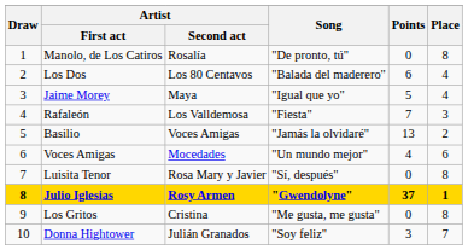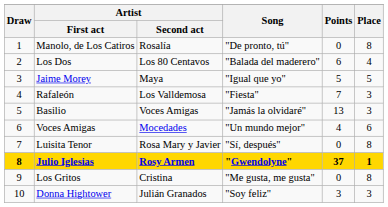 <table class="sortable wikitable" style="margin: 1em auto 1em auto; text-align:center">
 <tr>
 </tr>
 <tr>
 <th rowspan="2">Draw</th>
 <th colspan="2">Artist</th>
 <th rowspan="2">Song</th>
 <th rowspan="2">Points</th>
 <th rowspan="2">Place</th>
 </tr>
 <tr>
 <th>First act</th>
 <th>Second act</th>
 </tr>
 <tr>
 <td>1</td>
 <td align="left">Manolo, de Los Catiros</td>
 <td align="left">Rosalía</td>
 <td align="left">"De pronto, tú"</td>
 <td>0</td>
 <td>8</td>
 </tr>
 <tr>
 <td>2</td>
 <td align="left">Los Dos</td>
 <td align="left">Los 80 Centavos</td>
 <td align="left">"Balada del maderero"</td>
 <td>6</td>
 <td>4</td>
 </tr>
 <tr>
 <td>3</td>
 <td align="left"><a href='#'>Jaime Morey</a></td>
 <td align="left">Maya</td>
 <td align="left">"Igual que yo"</td>
 <td>5</td>
-<td>4</td>
+<td>5</td>
 </tr>
 <tr>
 <td>4</td>
 <td align="left">Rafaleón</td>
 <td align="left">Los Valldemosa</td>
 <td align="left">"Fiesta"</td>
 <td>7</td>
 <td>3</td>
 </tr>
 <tr>
 <td>5</td>
 <td align="left">Basilio</td>
 <td align="left">Voces Amigas</td>
 <td align="left">"Jamás la olvidaré"</td>
 <td>13</td>
-<td>2</td>
+<td>3</td>
 </tr>
 <tr>
 <td>6</td>
 <td align="left">Voces Amigas</td>
 <td align="left"><a href='#'>Mocedades</a></td>
 <td align="left">"Un mundo mejor"</td>
 <td>4</td>
 <td>6</td>
 </tr>
 <tr>
 <td>7</td>
 <td align="left">Luisita Tenor</td>
 <td align="left">Rosa Mary y Javier</td>
 <td align="left">"Sí, después"</td>
 <td>0</td>
 <td>8</td>
 </tr>
 <tr style="font-weight:bold; background:gold;">
 <td>8</td>
 <td align="left"><a href='#'>Julio Iglesias</a></td>
 <td align="left"><a href='#'>Rosy Armen</a></td>
 <td align="left">"<a href='#'>Gwendolyne</a>"</td>
 <td>37</td>
 <td>1</td>
 </tr>
 <tr>
 <td>9</td>
 <td align="left">Los Gritos</td>
 <td align="left">Cristina</td>
 <td align="left">"Me gusta, me gusta"</td>
 <td>0</td>
 <td>8</td>
 </tr>
 <tr>
 <td>10</td>
 <td align="left"><a href='#'>Donna Hightower</a></td>
 <td align="left">Julián Granados</td>
 <td align="left">"Soy feliz"</td>
 <td>3</td>
-<td>7</td>
+<td>3</td>
 </tr>
 </table>
